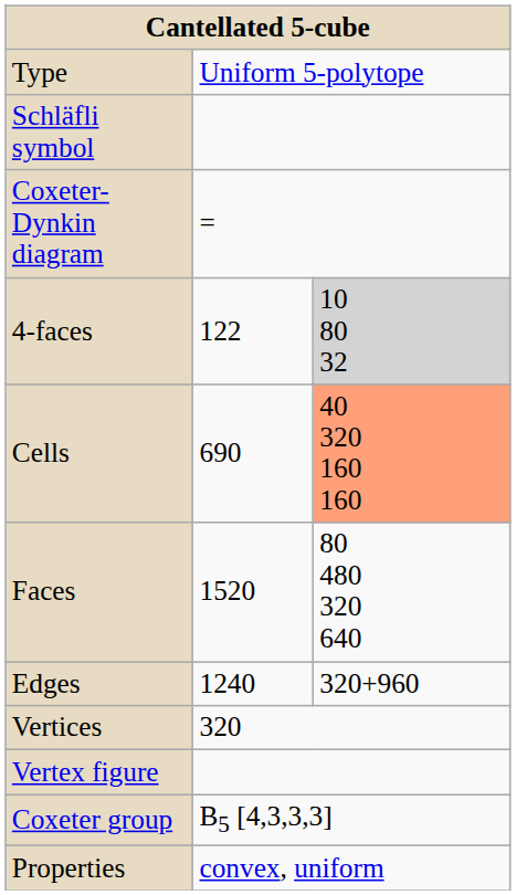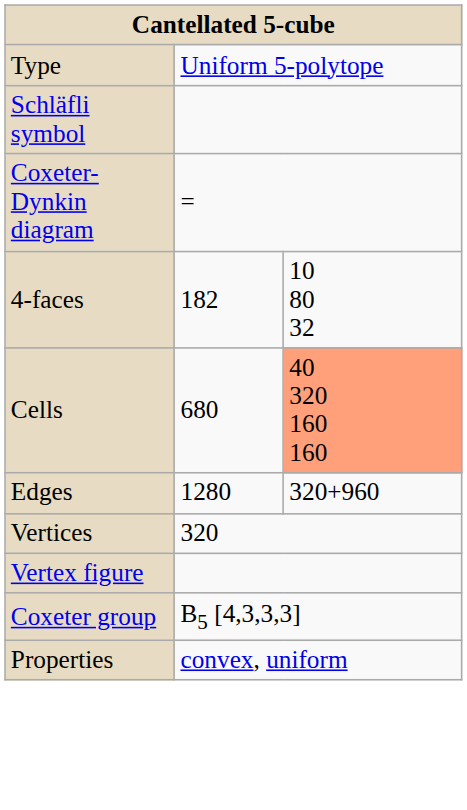 <table class="wikitable" align="right" style="margin-left:10px" width="290">
 <tr>
 <td bgcolor=#e7dcc3 align=center colspan=3><strong>Cantellated 5-cube</strong></td>
 </tr>
 <tr>
 <td style="width:100px" bgcolor=#e7dcc3>Type</td>
 <td colspan=2><a href='#'>Uniform 5-polytope</a></td>
 </tr>
 <tr>
 <td bgcolor=#e7dcc3><a href='#'>Schläfli symbol</a></td>
 <td colspan=2></td>
 </tr>
 <tr>
 <td bgcolor=#e7dcc3><a href='#'>Coxeter-Dynkin diagram</a></td>
 <td colspan=2> = </td>
 </tr>
 <tr>
 <td bgcolor=#e7dcc3>4-faces</td>
-<td>122</td>
-<td style="background: lightgrey;">10  <br>80  <br>32  </td>
+<td>182</td>
+<td>10  <br>80  <br>32  </td>
 </tr>
 <tr>
 <td bgcolor=#e7dcc3>Cells</td>
-<td>690</td>
+<td>680</td>
 <td style="background: lightsalmon;">40  <br>320  <br>160  <br>160  </td>
 </tr>
 <tr>
-<td bgcolor=#e7dcc3>Faces</td>
-<td>1520</td>
-<td>80  <br>480  <br>320  <br>640  </td>
-</tr>
-<tr>
 <td bgcolor=#e7dcc3>Edges</td>
-<td>1240</td>
+<td>1280</td>
 <td>320+960</td>
 </tr>
 <tr>
 <td bgcolor=#e7dcc3>Vertices</td>
 <td colspan=2>320</td>
 </tr>
 <tr>
 <td bgcolor=#e7dcc3><a href='#'>Vertex figure</a></td>
 <td colspan=2></td>
 </tr>
 <tr>
 <td bgcolor=#e7dcc3><a href='#'>Coxeter group</a></td>
 <td colspan=2>B<sub>5</sub> [4,3,3,3]</td>
 </tr>
 <tr>
 <td bgcolor=#e7dcc3>Properties</td>
 <td colspan=2><a href='#'>convex</a>, <a href='#'>uniform</a></td>
 </tr>
 </table>
